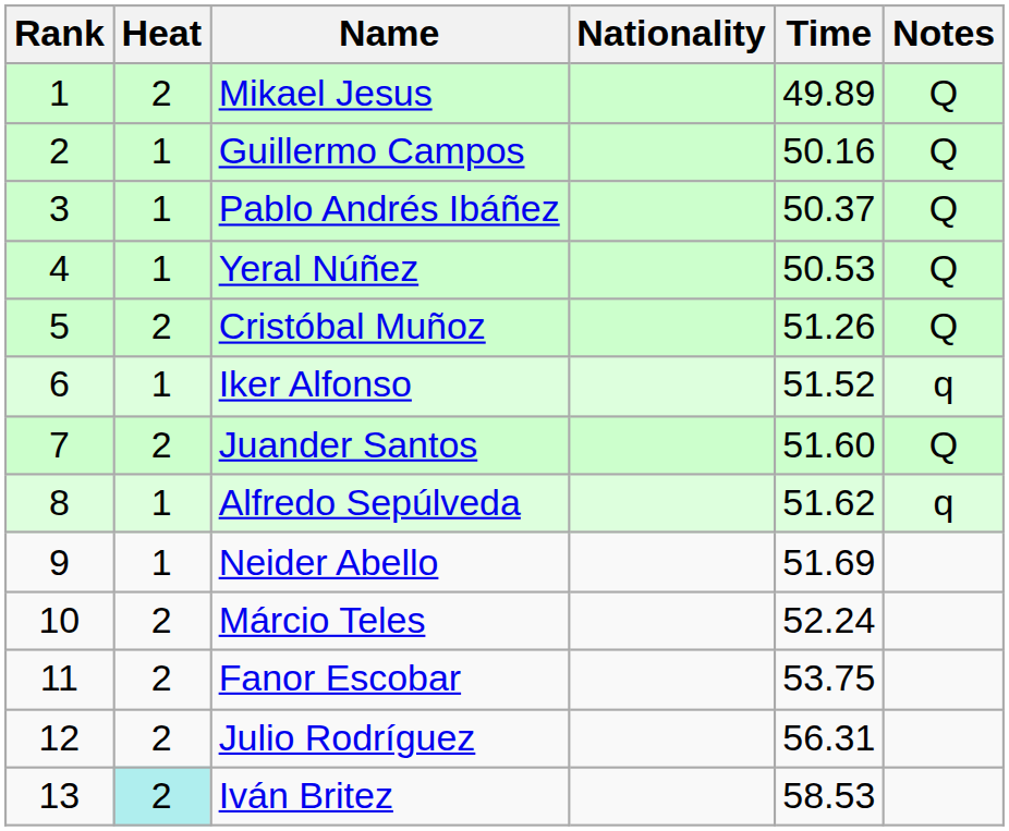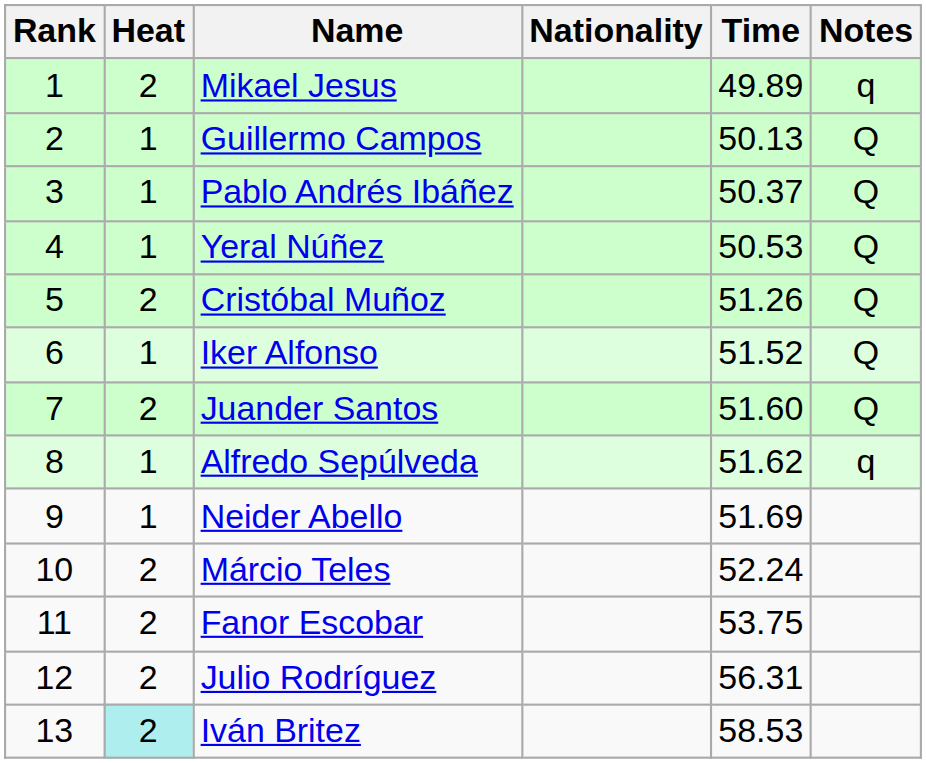 <table class="wikitable sortable" style="text-align:center">
 <tr>
 <th>Rank</th>
 <th>Heat</th>
 <th>Name</th>
 <th>Nationality</th>
 <th>Time</th>
 <th>Notes</th>
 </tr>
 <tr bgcolor=ccffcc>
 <td>1</td>
 <td>2</td>
 <td align=left><a href='#'>Mikael Jesus</a></td>
 <td align=left></td>
 <td>49.89</td>
-<td>Q</td>
+<td>q</td>
 </tr>
 <tr bgcolor=ccffcc>
 <td>2</td>
 <td>1</td>
 <td align=left><a href='#'>Guillermo Campos</a></td>
 <td align=left></td>
-<td>50.16</td>
+<td>50.13</td>
 <td>Q</td>
 </tr>
 <tr bgcolor=ccffcc>
 <td>3</td>
 <td>1</td>
 <td align=left><a href='#'>Pablo Andrés Ibáñez</a></td>
 <td align=left></td>
 <td>50.37</td>
 <td>Q</td>
 </tr>
 <tr bgcolor=ccffcc>
 <td>4</td>
 <td>1</td>
 <td align=left><a href='#'>Yeral Núñez</a></td>
 <td align=left></td>
 <td>50.53</td>
 <td>Q</td>
 </tr>
 <tr bgcolor=ccffcc>
 <td>5</td>
 <td>2</td>
 <td align=left><a href='#'>Cristóbal Muñoz</a></td>
 <td align=left></td>
 <td>51.26</td>
 <td>Q</td>
 </tr>
 <tr bgcolor=ddffdd>
 <td>6</td>
 <td>1</td>
 <td align=left><a href='#'>Iker Alfonso</a></td>
 <td align=left></td>
 <td>51.52</td>
-<td>q</td>
+<td>Q</td>
 </tr>
 <tr bgcolor=ccffcc>
 <td>7</td>
 <td>2</td>
 <td align=left><a href='#'>Juander Santos</a></td>
 <td align=left></td>
 <td>51.60</td>
 <td>Q</td>
 </tr>
 <tr bgcolor=ddffdd>
 <td>8</td>
 <td>1</td>
 <td align=left><a href='#'>Alfredo Sepúlveda</a></td>
 <td align=left></td>
 <td>51.62</td>
 <td>q</td>
 </tr>
 <tr>
 <td>9</td>
 <td>1</td>
 <td align=left><a href='#'>Neider Abello</a></td>
 <td align=left></td>
 <td>51.69</td>
 <td></td>
 </tr>
 <tr>
 <td>10</td>
 <td>2</td>
 <td align=left><a href='#'>Márcio Teles</a></td>
 <td align=left></td>
 <td>52.24</td>
 <td></td>
 </tr>
 <tr>
 <td>11</td>
 <td>2</td>
 <td align=left><a href='#'>Fanor Escobar</a></td>
 <td align=left></td>
 <td>53.75</td>
 <td><strong></strong></td>
 </tr>
 <tr>
 <td>12</td>
 <td>2</td>
 <td align=left><a href='#'>Julio Rodríguez</a></td>
 <td align=left></td>
 <td>56.31</td>
 <td></td>
 </tr>
 <tr>
 <td>13</td>
 <td style="background: paleturquoise;">2</td>
 <td align=left><a href='#'>Iván Britez</a></td>
 <td align=left></td>
 <td>58.53</td>
 <td></td>
 </tr>
 </table>
